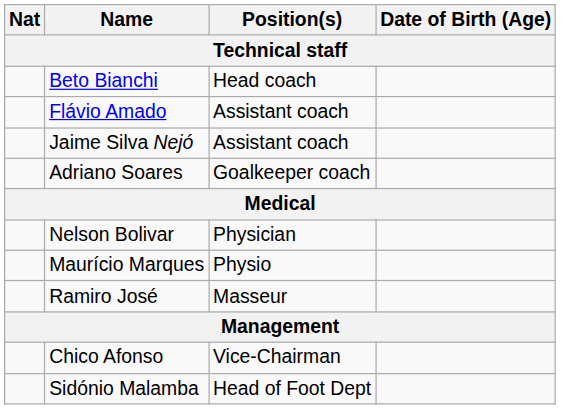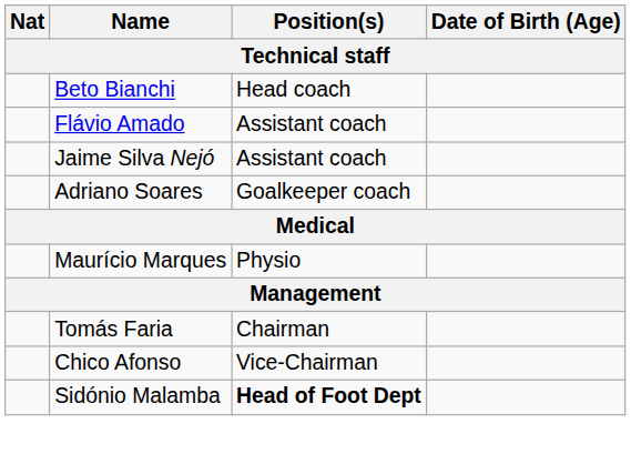 <table class="wikitable ve-ce-branchNode ve-ce-tableNode">
 <tr>
 <th>Nat</th>
 <th>Name</th>
 <th>Position(s)</th>
 <th>Date of Birth (Age)</th>
 </tr>
 <tr>
 <th colspan="4">Technical staff</th>
 </tr>
 <tr>
 <td></td>
 <td><a href='#'>Beto Bianchi</a></td>
 <td>Head coach</td>
 <td></td>
 </tr>
 <tr>
 <td></td>
 <td><a href='#'>Flávio Amado</a></td>
 <td>Assistant coach</td>
 <td></td>
 </tr>
 <tr>
 <td></td>
 <td>Jaime Silva <em>Nejó</em></td>
 <td>Assistant coach</td>
 <td></td>
 </tr>
 <tr>
 <td></td>
 <td>Adriano Soares</td>
 <td>Goalkeeper coach</td>
 <td></td>
 </tr>
 <tr>
 <th colspan="4">Medical</th>
 </tr>
 <tr>
 <td></td>
-<td>Nelson Bolivar</td>
-<td>Physician</td>
-<td></td>
-</tr>
-<tr>
-<td></td>
 <td>Maurício Marques</td>
 <td>Physio</td>
 <td></td>
 </tr>
 <tr>
-<td></td>
-<td>Ramiro José</td>
-<td>Masseur</td>
-<td></td>
+<th colspan="4">Management</th>
 </tr>
 <tr>
-<th colspan="4">Management</th>
+<td></td>
+<td>Tomás Faria</td>
+<td>Chairman</td>
+<td></td>
 </tr>
 <tr>
 <td></td>
 <td>Chico Afonso</td>
 <td>Vice-Chairman</td>
 <td></td>
 </tr>
 <tr>
 <td></td>
 <td>Sidónio Malamba</td>
-<td>Head of Foot Dept</td>
+<td><strong>Head of Foot Dept</strong></td>
 <td></td>
 </tr>
 </table>
